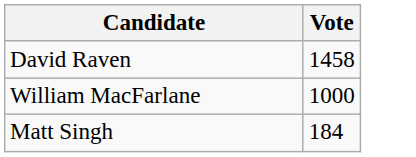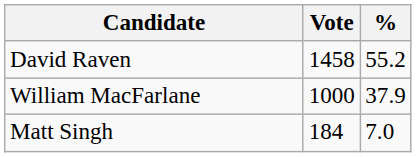 <table class="wikitable">
 <tr>
 <th bgcolor="#DDDDFF" width="200px">Candidate</th>
 <th bgcolor="#DDDDFF">Vote</th>
+<th bgcolor="#DDDDFF">%</th>
 </tr>
 <tr>
 <td>David Raven</td>
 <td>1458</td>
+<td>55.2</td>
 </tr>
 <tr>
 <td>William MacFarlane</td>
 <td>1000</td>
+<td>37.9</td>
 </tr>
 <tr>
 <td>Matt Singh</td>
 <td>184</td>
+<td>7.0</td>
 </tr>
 </table>
